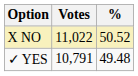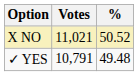 <table class="wikitable">
 <tr>
 <th>Option</th>
 <th>Votes</th>
 <th>%</th>
 </tr>
 <tr>
 <td style=background:#f8f1bd>X NO</td>
-<td style=background:#f8f1bd>11,022</td>
+<td style=background:#f8f1bd>11,021</td>
 <td style=background:#f8f1bd>50.52</td>
 </tr>
 <tr>
 <td>✓ YES</td>
 <td>10,791</td>
 <td>49.48</td>
 </tr>
 </table>
